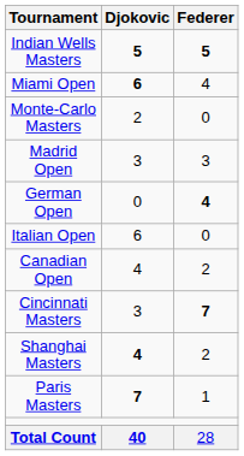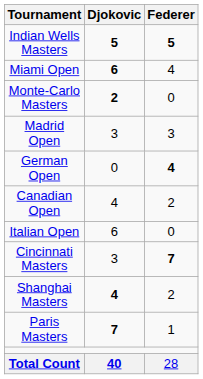 <table class=wikitable style="width:35%; vertical-align:top; text-align:center;">
 <tr>
 <th>Tournament</th>
 <th>Djokovic</th>
 <th>Federer</th>
 </tr>
 <tr>
 <td><a href='#'>Indian Wells Masters</a></td>
 <td><strong>5</strong></td>
 <td><strong>5</strong></td>
 </tr>
 <tr>
 <td><a href='#'>Miami Open</a></td>
 <td><strong>6</strong></td>
 <td>4</td>
 </tr>
 <tr>
 <td><a href='#'>Monte-Carlo Masters</a></td>
-<td>2</td>
+<td><strong>2</strong></td>
 <td>0</td>
 </tr>
 <tr>
 <td><a href='#'>Madrid Open</a></td>
 <td>3</td>
 <td>3</td>
 </tr>
 <tr>
 <td><a href='#'>German Open</a></td>
 <td>0</td>
 <td><strong>4</strong></td>
 </tr>
 <tr>
+<td><a href='#'>Canadian Open</a></td>
+<td>4</td>
+<td>2</td>
+</tr>
+<tr>
 <td><a href='#'>Italian Open</a></td>
 <td>6</td>
 <td>0</td>
-</tr>
-<tr>
-<td><a href='#'>Canadian Open</a></td>
-<td>4</td>
-<td>2</td>
 </tr>
 <tr>
 <td><a href='#'>Cincinnati Masters</a></td>
 <td>3</td>
 <td><strong>7</strong></td>
 </tr>
 <tr>
 <td><a href='#'>Shanghai Masters</a></td>
 <td><strong>4</strong></td>
 <td>2</td>
 </tr>
 <tr>
 <td><a href='#'>Paris Masters</a></td>
 <td><strong>7</strong></td>
 <td>1</td>
 </tr>
 <tr>
 <td colspan="3"></td>
 </tr>
 <tr style="background: #F2F2F2; text-align: center;">
 <td><a href='#'><strong>Total Count</strong></a></td>
 <td><a href='#'><strong>40</strong></a></td>
 <td><a href='#'>28</a></td>
 </tr>
 </table>
